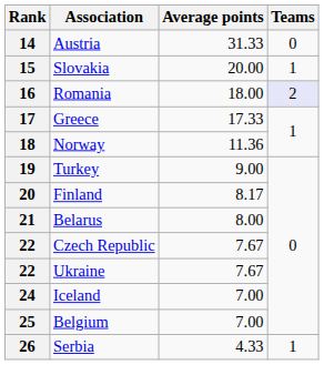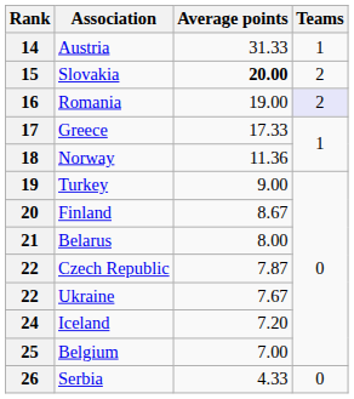 <table class="wikitable">
 <tr>
 <th>Rank</th>
 <th>Association</th>
 <th>Average points</th>
 <th>Teams</th>
 </tr>
 <tr>
 <th>14</th>
 <td> <a href='#'>Austria</a></td>
 <td align=right>31.33</td>
-<td rowspan="1" align="center">0</td>
+<td rowspan="1" align="center">1</td>
 </tr>
 <tr>
 <th>15</th>
 <td> <a href='#'>Slovakia</a></td>
-<td align=right>20.00</td>
-<td rowspan="1" align="center">1</td>
+<td align=right><strong>20.00</strong></td>
+<td rowspan="1" align="center">2</td>
 </tr>
 <tr>
 <th>16</th>
 <td> <a href='#'>Romania</a></td>
-<td align=right>18.00</td>
+<td align=right>19.00</td>
 <td rowspan="1" align="center" style="background: lavender;">2</td>
 </tr>
 <tr>
 <th>17</th>
 <td> <a href='#'>Greece</a></td>
 <td align=right>17.33</td>
 <td rowspan="2" align="center">1</td>
 </tr>
 <tr>
 <th>18</th>
 <td> <a href='#'>Norway</a></td>
 <td align=right>11.36</td>
 </tr>
 <tr>
 <th>19</th>
 <td> <a href='#'>Turkey</a></td>
 <td align="right">9.00</td>
 <td rowspan="7" align="center">0</td>
 </tr>
 <tr>
 <th>20</th>
 <td> <a href='#'>Finland</a></td>
-<td align="right">8.17</td>
+<td align="right">8.67</td>
 </tr>
 <tr>
 <th>21</th>
 <td> <a href='#'>Belarus</a></td>
 <td align="right">8.00</td>
 </tr>
 <tr>
 <th>22</th>
 <td> <a href='#'>Czech Republic</a></td>
-<td align="right">7.67</td>
+<td align="right">7.87</td>
 </tr>
 <tr>
 <th>22</th>
 <td> <a href='#'>Ukraine</a></td>
 <td align="right">7.67</td>
 </tr>
 <tr>
 <th>24</th>
 <td> <a href='#'>Iceland</a></td>
-<td align=right>7.00</td>
+<td align=right>7.20</td>
 </tr>
 <tr>
 <th>25</th>
 <td> <a href='#'>Belgium</a></td>
 <td align=right>7.00</td>
 </tr>
 <tr>
 <th>26</th>
 <td> <a href='#'>Serbia</a></td>
 <td align=right>4.33</td>
-<td align=center rowspan=1>1</td>
+<td align=center rowspan=1>0</td>
 </tr>
 </table>
